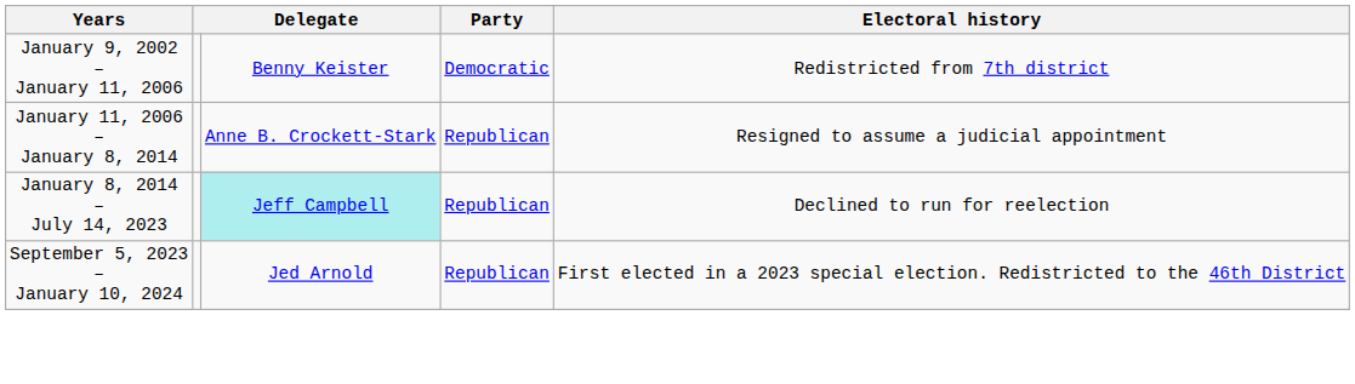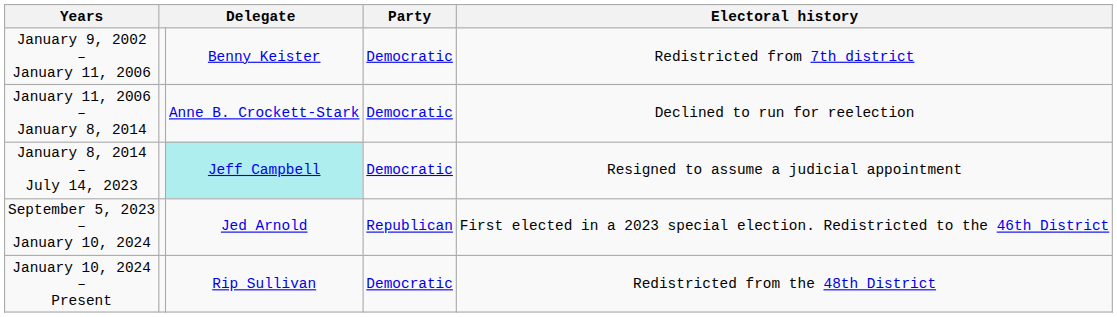 <table class=wikitable style="text-align:center">
 <tr valign=bottom>
 <th>Years</th>
 <th colspan=2>Delegate</th>
 <th>Party</th>
 <th>Electoral history</th>
 </tr>
 <tr>
 <td nowrap><span>January 9, 2002</span><br>–<br><span>January 11, 2006</span></td>
 <td></td>
 <td><a href='#'>Benny Keister</a></td>
 <td><a href='#'>Democratic</a></td>
 <td>Redistricted from <a href='#'>7th district</a></td>
 </tr>
 <tr>
 <td nowrap><span>January 11, 2006</span><br>–<br><span>January 8, 2014</span></td>
 <td align=left></td>
 <td><a href='#'>Anne B. Crockett-Stark</a></td>
-<td><a href='#'>Republican</a></td>
-<td>Resigned to assume a judicial appointment</td>
+<td><a href='#'>Democratic</a></td>
+<td>Declined to run for reelection</td>
 </tr>
 <tr>
 <td nowrap><span>January 8, 2014</span><br>–<br><span>July 14, 2023</span></td>
 <td></td>
 <td style="background: paleturquoise;"><a href='#'>Jeff Campbell</a></td>
-<td><a href='#'>Republican</a></td>
-<td>Declined to run for reelection</td>
+<td><a href='#'>Democratic</a></td>
+<td>Resigned to assume a judicial appointment</td>
 </tr>
 <tr>
 <td nowrap><span>September 5, 2023</span><br>–<br><span>January 10, 2024</span></td>
 <td></td>
 <td><a href='#'>Jed Arnold</a></td>
 <td><a href='#'>Republican</a></td>
 <td>First elected in a 2023 special election. Redistricted to the <a href='#'>46th District</a></td>
 </tr>
+<tr>
+<td nowrap><span>January 10, 2024</span><br>–<br><span>Present</span></td>
+<td></td>
+<td><a href='#'>Rip Sullivan</a></td>
+<td><a href='#'>Democratic</a></td>
+<td>Redistricted from the <a href='#'>48th District</a></td>
+</tr>
 </table>
